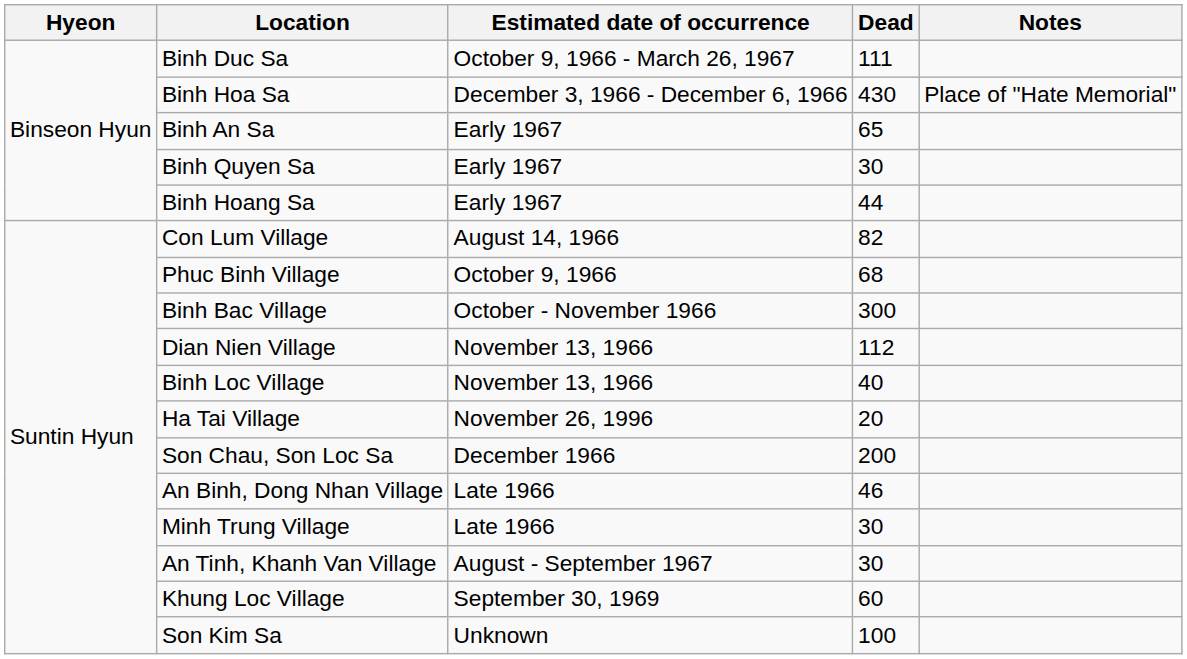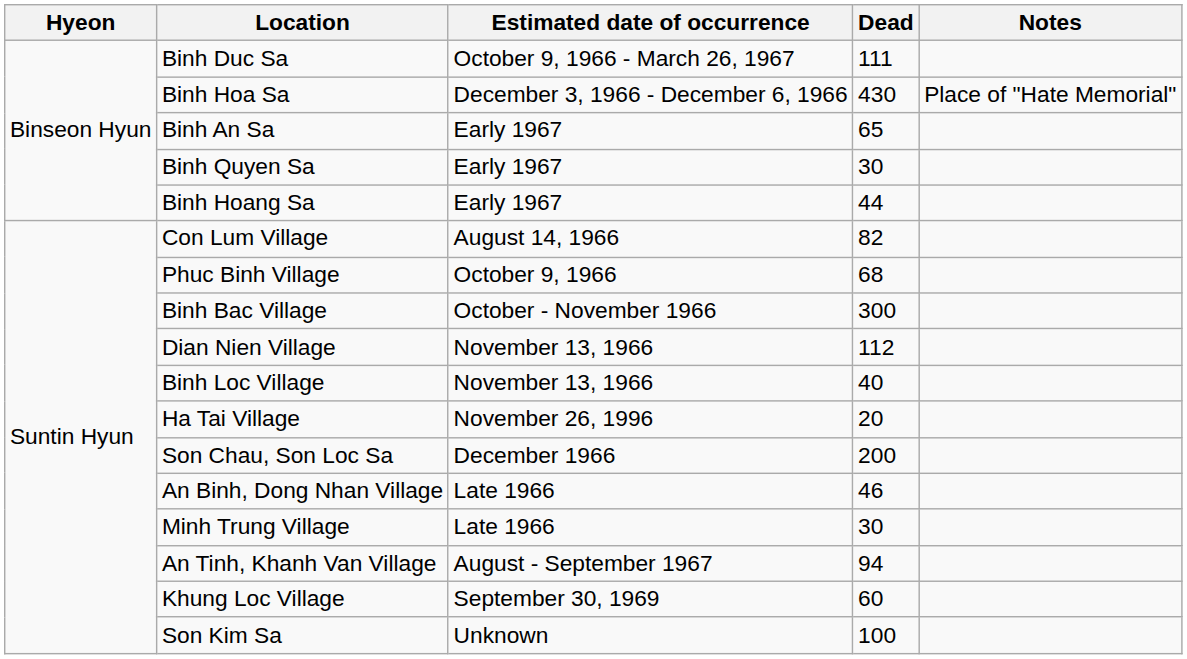 <table class="wikitable">
 <tr>
 <th>Hyeon</th>
 <th>Location</th>
 <th>Estimated date of occurrence</th>
 <th>Dead</th>
 <th>Notes</th>
 </tr>
 <tr>
 <td rowspan="5">Binseon Hyun</td>
 <td>Binh Duc Sa</td>
 <td>October 9, 1966 - March 26, 1967</td>
 <td>111</td>
 <td></td>
 </tr>
 <tr>
 <td>Binh Hoa Sa</td>
 <td>December 3, 1966 - December 6, 1966</td>
 <td>430</td>
 <td>Place of "Hate Memorial"</td>
 </tr>
 <tr>
 <td>Binh An Sa</td>
 <td>Early 1967</td>
 <td>65</td>
 <td></td>
 </tr>
 <tr>
 <td>Binh Quyen Sa</td>
 <td>Early 1967</td>
 <td>30</td>
 <td></td>
 </tr>
 <tr>
 <td>Binh Hoang Sa</td>
 <td>Early 1967</td>
 <td>44</td>
 <td></td>
 </tr>
 <tr>
 <td rowspan="12">Suntin Hyun</td>
 <td>Con Lum Village</td>
 <td>August 14, 1966</td>
 <td>82</td>
 <td></td>
 </tr>
 <tr>
 <td>Phuc Binh Village</td>
 <td>October 9, 1966</td>
 <td>68</td>
 <td></td>
 </tr>
 <tr>
 <td>Binh Bac Village</td>
 <td>October - November 1966</td>
 <td>300</td>
 <td></td>
 </tr>
 <tr>
 <td>Dian Nien Village</td>
 <td>November 13, 1966</td>
 <td>112</td>
 <td></td>
 </tr>
 <tr>
 <td>Binh Loc Village</td>
 <td>November 13, 1966</td>
 <td>40</td>
 <td></td>
 </tr>
 <tr>
 <td>Ha Tai Village</td>
 <td>November 26, 1996</td>
 <td>20</td>
 <td></td>
 </tr>
 <tr>
 <td>Son Chau, Son Loc Sa</td>
 <td>December 1966</td>
 <td>200</td>
 <td></td>
 </tr>
 <tr>
 <td>An Binh, Dong Nhan Village</td>
 <td>Late 1966</td>
 <td>46</td>
 <td></td>
 </tr>
 <tr>
 <td>Minh Trung Village</td>
 <td>Late 1966</td>
 <td>30</td>
 <td></td>
 </tr>
 <tr>
 <td>An Tinh, Khanh Van Village</td>
 <td>August - September 1967</td>
-<td>30</td>
+<td>94</td>
 <td></td>
 </tr>
 <tr>
 <td>Khung Loc Village</td>
 <td>September 30, 1969</td>
 <td>60</td>
 <td></td>
 </tr>
 <tr>
 <td>Son Kim Sa</td>
 <td>Unknown</td>
 <td>100</td>
 <td></td>
 </tr>
 </table>
